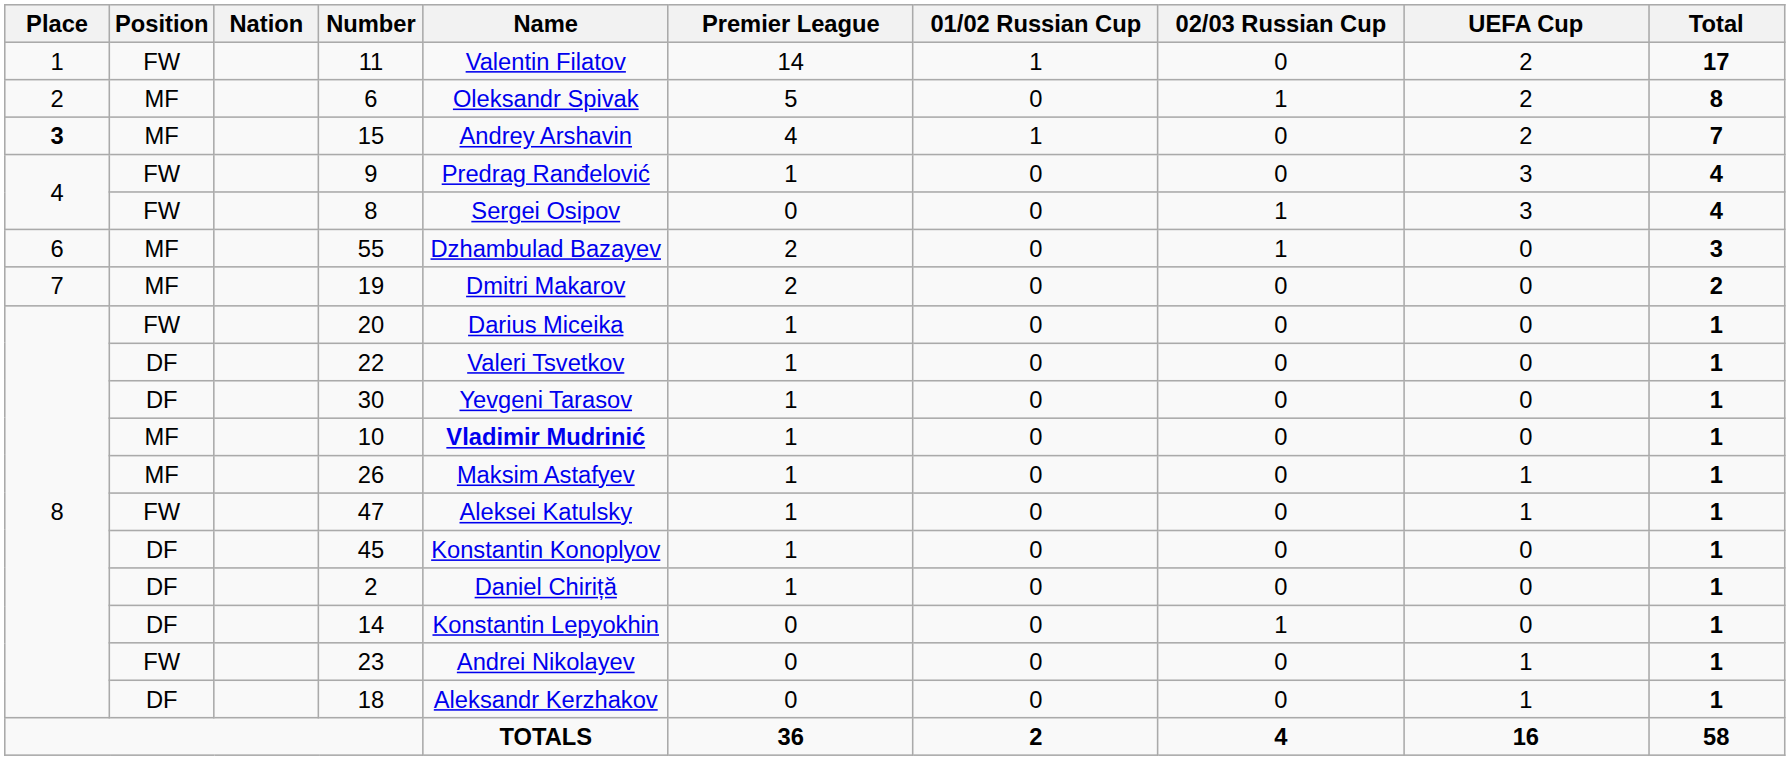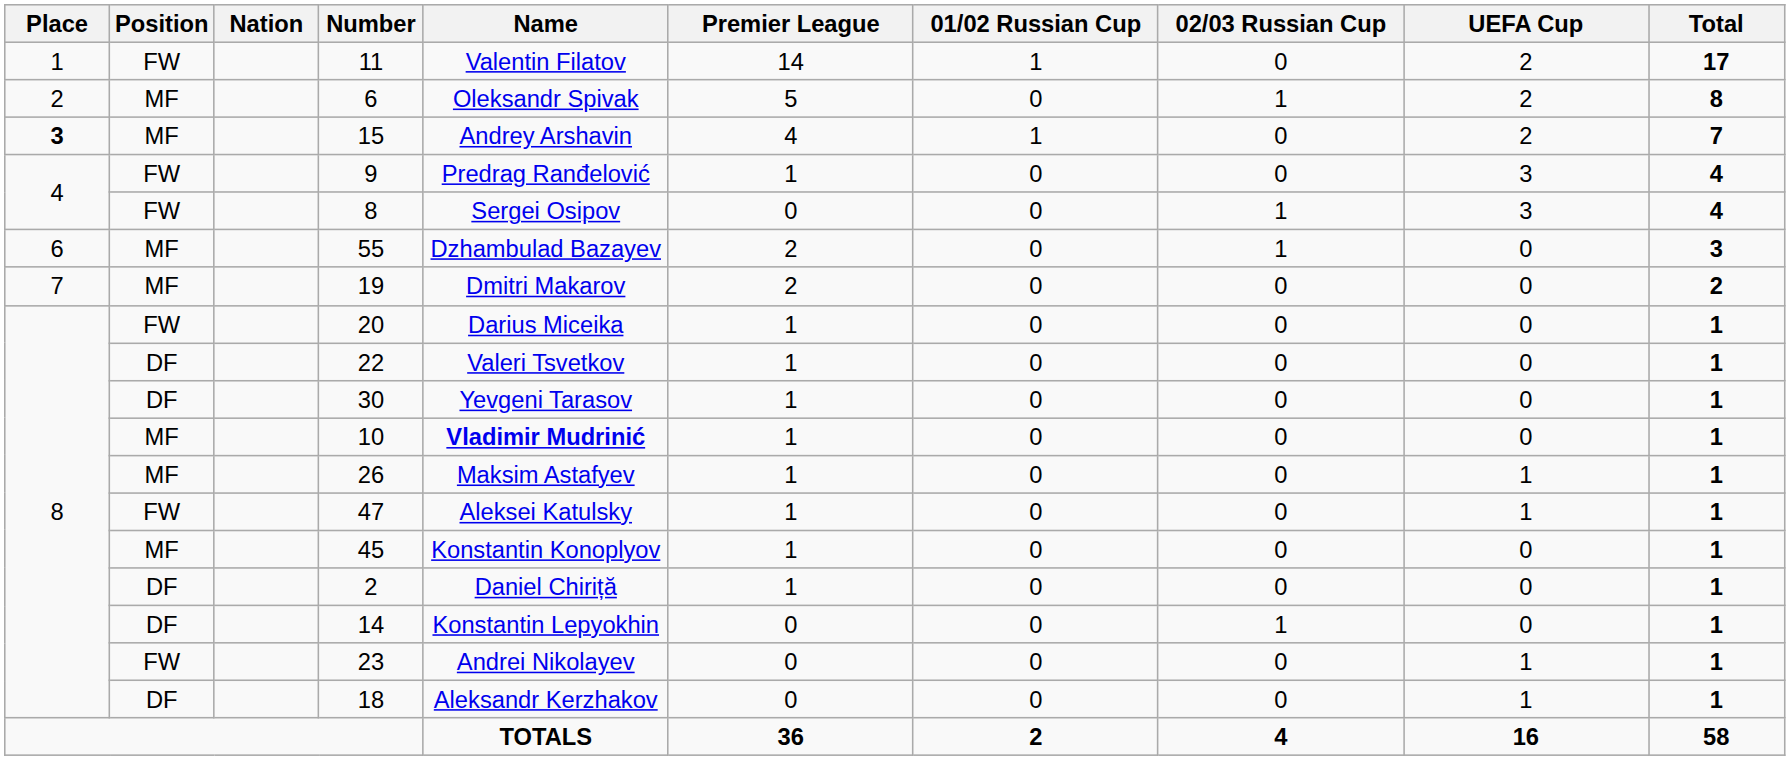 <table class="wikitable" style="font-size: 95%; text-align: center;">
 <tr>
 <th width=60>Place</th>
 <th width=60>Position</th>
 <th width=60>Nation</th>
 <th width=60>Number</th>
 <th width=150>Name</th>
 <th width=150>Premier League</th>
 <th width=150>01/02 Russian Cup</th>
 <th width=150>02/03 Russian Cup</th>
 <th width=150>UEFA Cup</th>
 <th width=80><strong>Total</strong></th>
 </tr>
 <tr>
 <td>1</td>
 <td>FW</td>
 <td></td>
 <td>11</td>
 <td><a href='#'>Valentin Filatov</a></td>
 <td>14</td>
 <td>1</td>
 <td>0</td>
 <td>2</td>
 <td><strong>17</strong></td>
 </tr>
 <tr>
 <td>2</td>
 <td>MF</td>
 <td></td>
 <td>6</td>
 <td><a href='#'>Oleksandr Spivak</a></td>
 <td>5</td>
 <td>0</td>
 <td>1</td>
 <td>2</td>
 <td><strong>8</strong></td>
 </tr>
 <tr>
 <td><strong>3</strong></td>
 <td>MF</td>
 <td></td>
 <td>15</td>
 <td><a href='#'>Andrey Arshavin</a></td>
 <td>4</td>
 <td>1</td>
 <td>0</td>
 <td>2</td>
 <td><strong>7</strong></td>
 </tr>
 <tr>
 <td rowspan="2">4</td>
 <td>FW</td>
 <td></td>
 <td>9</td>
 <td><a href='#'>Predrag Ranđelović</a></td>
 <td>1</td>
 <td>0</td>
 <td>0</td>
 <td>3</td>
 <td><strong>4</strong></td>
 </tr>
 <tr>
 <td>FW</td>
 <td></td>
 <td>8</td>
 <td><a href='#'>Sergei Osipov</a></td>
 <td>0</td>
 <td>0</td>
 <td>1</td>
 <td>3</td>
 <td><strong>4</strong></td>
 </tr>
 <tr>
 <td>6</td>
 <td>MF</td>
 <td></td>
 <td>55</td>
 <td><a href='#'>Dzhambulad Bazayev</a></td>
 <td>2</td>
 <td>0</td>
 <td>1</td>
 <td>0</td>
 <td><strong>3</strong></td>
 </tr>
 <tr>
 <td>7</td>
 <td>MF</td>
 <td></td>
 <td>19</td>
 <td><a href='#'>Dmitri Makarov</a></td>
 <td>2</td>
 <td>0</td>
 <td>0</td>
 <td>0</td>
 <td><strong>2</strong></td>
 </tr>
 <tr>
 <td rowspan="11">8</td>
 <td>FW</td>
 <td></td>
 <td>20</td>
 <td><a href='#'>Darius Miceika</a></td>
 <td>1</td>
 <td>0</td>
 <td>0</td>
 <td>0</td>
 <td><strong>1</strong></td>
 </tr>
 <tr>
 <td>DF</td>
 <td></td>
 <td>22</td>
 <td><a href='#'>Valeri Tsvetkov</a></td>
 <td>1</td>
 <td>0</td>
 <td>0</td>
 <td>0</td>
 <td><strong>1</strong></td>
 </tr>
 <tr>
 <td>DF</td>
 <td></td>
 <td>30</td>
 <td><a href='#'>Yevgeni Tarasov</a></td>
 <td>1</td>
 <td>0</td>
 <td>0</td>
 <td>0</td>
 <td><strong>1</strong></td>
 </tr>
 <tr>
 <td>MF</td>
 <td></td>
 <td>10</td>
 <td><strong><a href='#'>Vladimir Mudrinić</a></strong></td>
 <td>1</td>
 <td>0</td>
 <td>0</td>
 <td>0</td>
 <td><strong>1</strong></td>
 </tr>
 <tr>
 <td>MF</td>
 <td></td>
 <td>26</td>
 <td><a href='#'>Maksim Astafyev</a></td>
 <td>1</td>
 <td>0</td>
 <td>0</td>
 <td>1</td>
 <td><strong>1</strong></td>
 </tr>
 <tr>
 <td>FW</td>
 <td></td>
 <td>47</td>
 <td><a href='#'>Aleksei Katulsky</a></td>
 <td>1</td>
 <td>0</td>
 <td>0</td>
 <td>1</td>
 <td><strong>1</strong></td>
 </tr>
 <tr>
-<td>DF</td>
+<td>MF</td>
 <td></td>
 <td>45</td>
 <td><a href='#'>Konstantin Konoplyov</a></td>
 <td>1</td>
 <td>0</td>
 <td>0</td>
 <td>0</td>
 <td><strong>1</strong></td>
 </tr>
 <tr>
 <td>DF</td>
 <td></td>
 <td>2</td>
 <td><a href='#'>Daniel Chiriță</a></td>
 <td>1</td>
 <td>0</td>
 <td>0</td>
 <td>0</td>
 <td><strong>1</strong></td>
 </tr>
 <tr>
 <td>DF</td>
 <td></td>
 <td>14</td>
 <td><a href='#'>Konstantin Lepyokhin</a></td>
 <td>0</td>
 <td>0</td>
 <td>1</td>
 <td>0</td>
 <td><strong>1</strong></td>
 </tr>
 <tr>
 <td>FW</td>
 <td></td>
 <td>23</td>
 <td><a href='#'>Andrei Nikolayev</a></td>
 <td>0</td>
 <td>0</td>
 <td>0</td>
 <td>1</td>
 <td><strong>1</strong></td>
 </tr>
 <tr>
 <td>DF</td>
 <td></td>
 <td>18</td>
 <td><a href='#'>Aleksandr Kerzhakov</a></td>
 <td>0</td>
 <td>0</td>
 <td>0</td>
 <td>1</td>
 <td><strong>1</strong></td>
 </tr>
 <tr>
 <td colspan="4"></td>
 <td><strong>TOTALS</strong></td>
 <td><strong>36</strong></td>
 <td><strong>2</strong></td>
 <td><strong>4</strong></td>
 <td><strong>16</strong></td>
 <td><strong>58</strong></td>
 </tr>
 </table>
